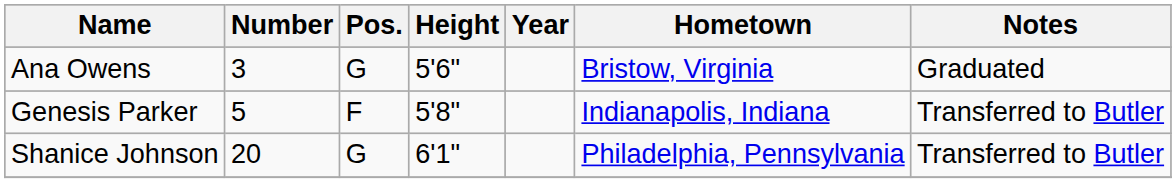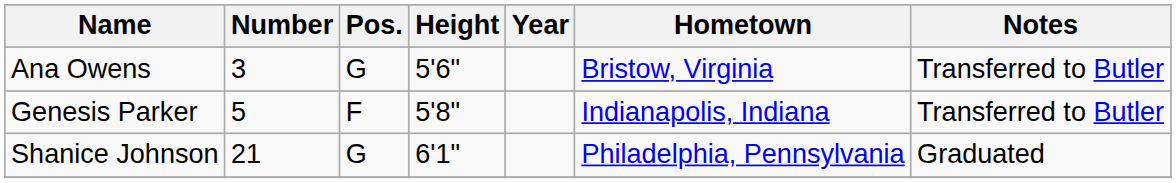 <table class="wikitable sortable" border="1">
 <tr>
 <th>Name</th>
 <th>Number</th>
 <th>Pos.</th>
 <th>Height</th>
 <th>Year</th>
 <th>Hometown</th>
 <th class="unsortable">Notes</th>
 </tr>
 <tr>
 <td>Ana Owens</td>
 <td>3</td>
 <td>G</td>
 <td>5'6"</td>
 <td></td>
 <td><a href='#'>Bristow, Virginia</a></td>
-<td>Graduated</td>
+<td>Transferred to <a href='#'>Butler</a></td>
 </tr>
 <tr>
 <td>Genesis Parker</td>
 <td>5</td>
 <td>F</td>
 <td>5'8"</td>
 <td></td>
 <td><a href='#'>Indianapolis, Indiana</a></td>
 <td>Transferred to <a href='#'>Butler</a></td>
 </tr>
 <tr>
 <td>Shanice Johnson</td>
-<td>20</td>
+<td>21</td>
 <td>G</td>
 <td>6'1"</td>
 <td></td>
 <td><a href='#'>Philadelphia, Pennsylvania</a></td>
-<td>Transferred to <a href='#'>Butler</a></td>
+<td>Graduated</td>
 </tr>
 <tr>
 </tr>
 </table>
